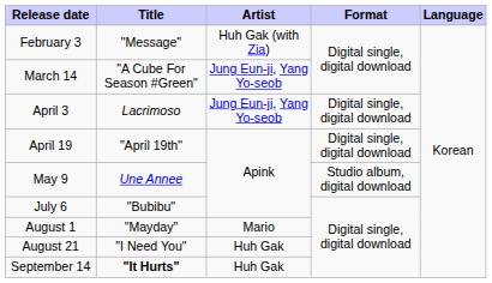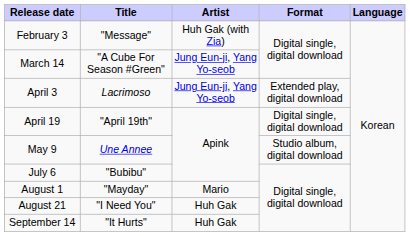 <table class="wikitable" style="text-align:center">
 <tr>
 <th style="background:#CCF" width=20%>Release date</th>
 <th style="background:#CCF" width=25%>Title</th>
 <th style="background:#CCF" width=25%>Artist</th>
 <th style="background:#CCF" width=25%>Format</th>
 <th style="background:#CCF" width=25%>Language</th>
 </tr>
 <tr>
 <td>February 3</td>
 <td>"Message"</td>
 <td>Huh Gak (with <a href='#'>Zia</a>)</td>
 <td rowspan="2">Digital single, digital download</td>
 <td rowspan="9">Korean</td>
 </tr>
 <tr>
 <td>March 14</td>
 <td>"A Cube For Season #Green"</td>
 <td><a href='#'>Jung Eun-ji</a>, <a href='#'>Yang Yo-seob</a></td>
 </tr>
 <tr>
 <td>April 3</td>
 <td><em>Lacrimoso</em></td>
 <td><a href='#'>Jung Eun-ji</a>, <a href='#'>Yang Yo-seob</a></td>
-<td>Digital single, digital download</td>
+<td>Extended play, digital download</td>
 </tr>
 <tr>
 <td>April 19</td>
 <td>"April 19th"</td>
 <td rowspan="3">Apink</td>
 <td>Digital single, digital download</td>
 </tr>
 <tr>
 <td>May 9</td>
 <td><em><a href='#'>Une Annee</a></em></td>
 <td>Studio album, digital download</td>
 </tr>
 <tr>
 <td>July 6</td>
 <td>"Bubibu"</td>
 <td rowspan="4">Digital single, digital download</td>
 </tr>
 <tr>
 <td>August 1</td>
 <td>"Mayday"</td>
 <td>Mario</td>
 </tr>
 <tr>
 <td>August 21</td>
 <td>"I Need You"</td>
 <td>Huh Gak</td>
 </tr>
 <tr>
 <td>September 14</td>
-<td><strong>"It Hurts"</strong></td>
+<td>"It Hurts"</td>
 <td>Huh Gak</td>
 </tr>
 </table>
